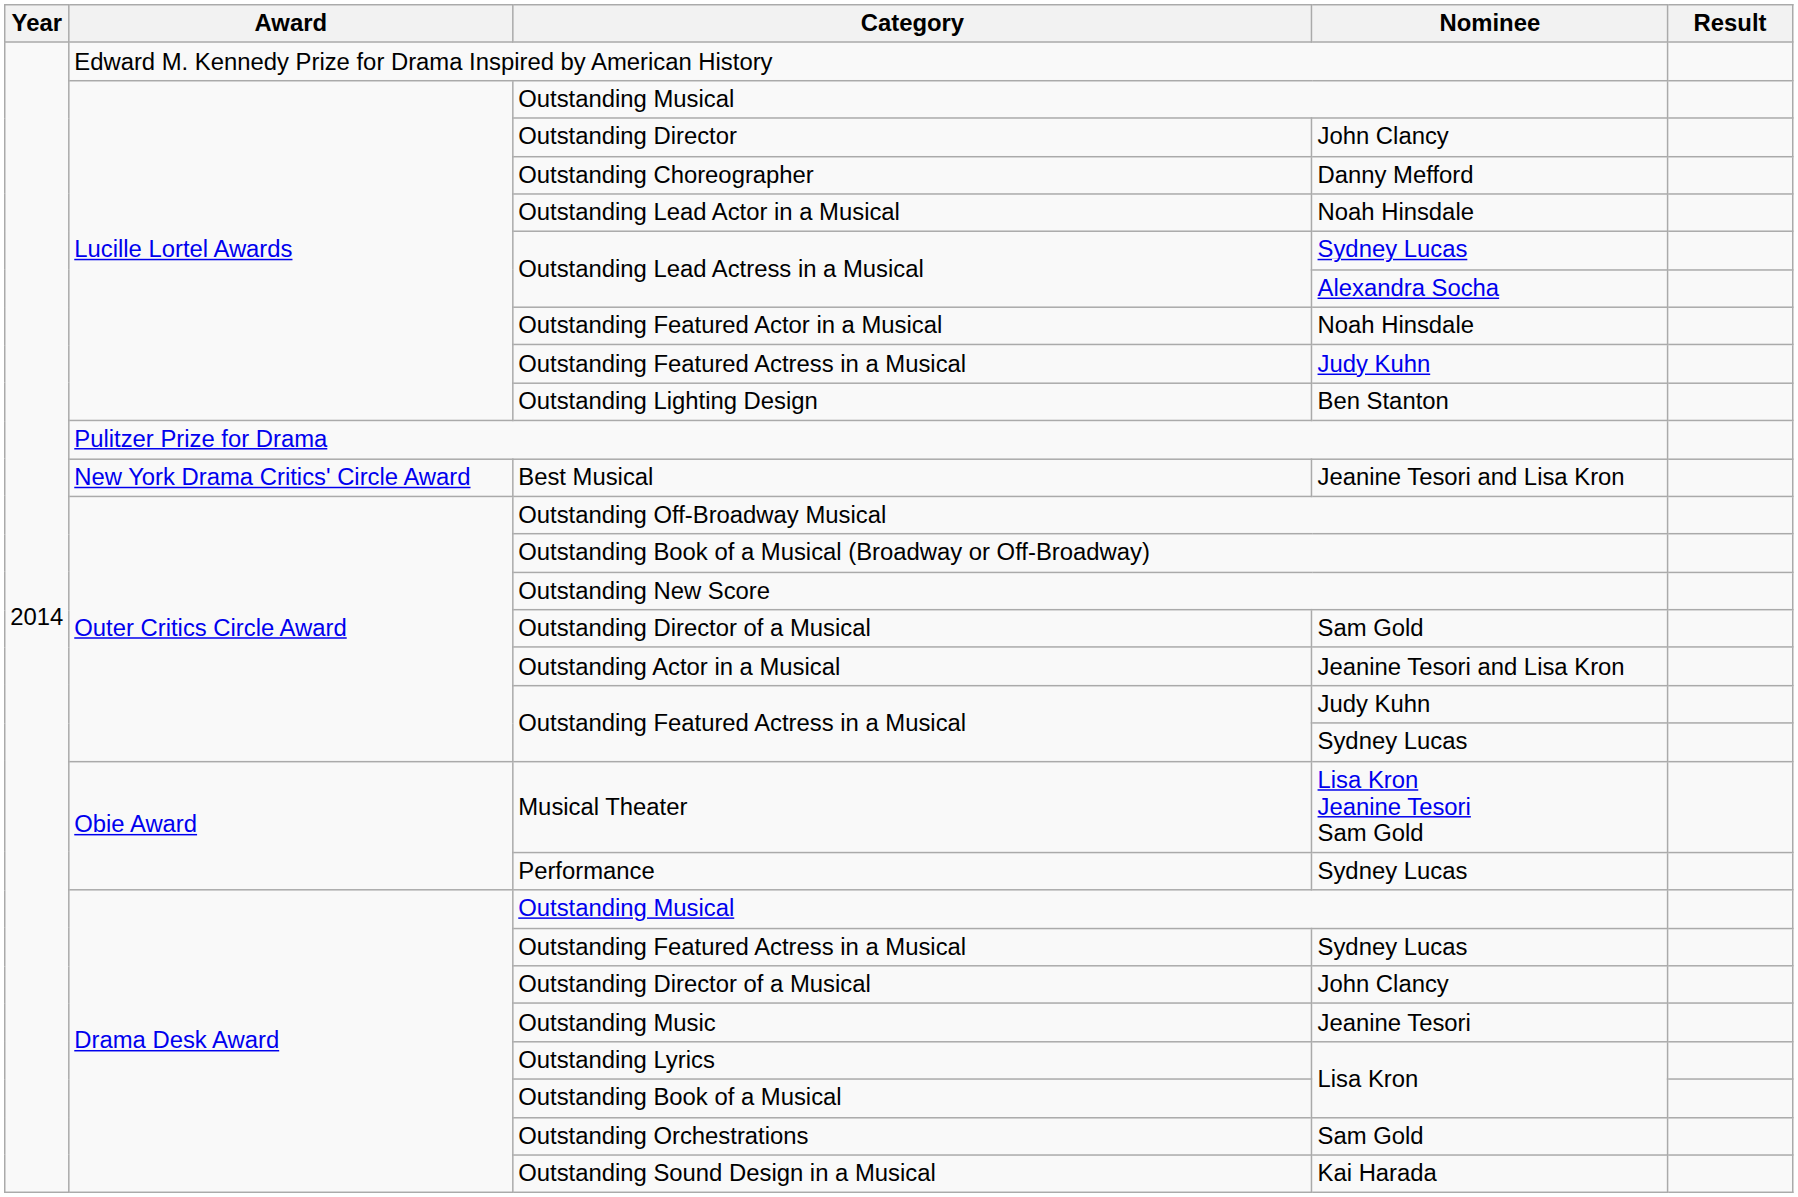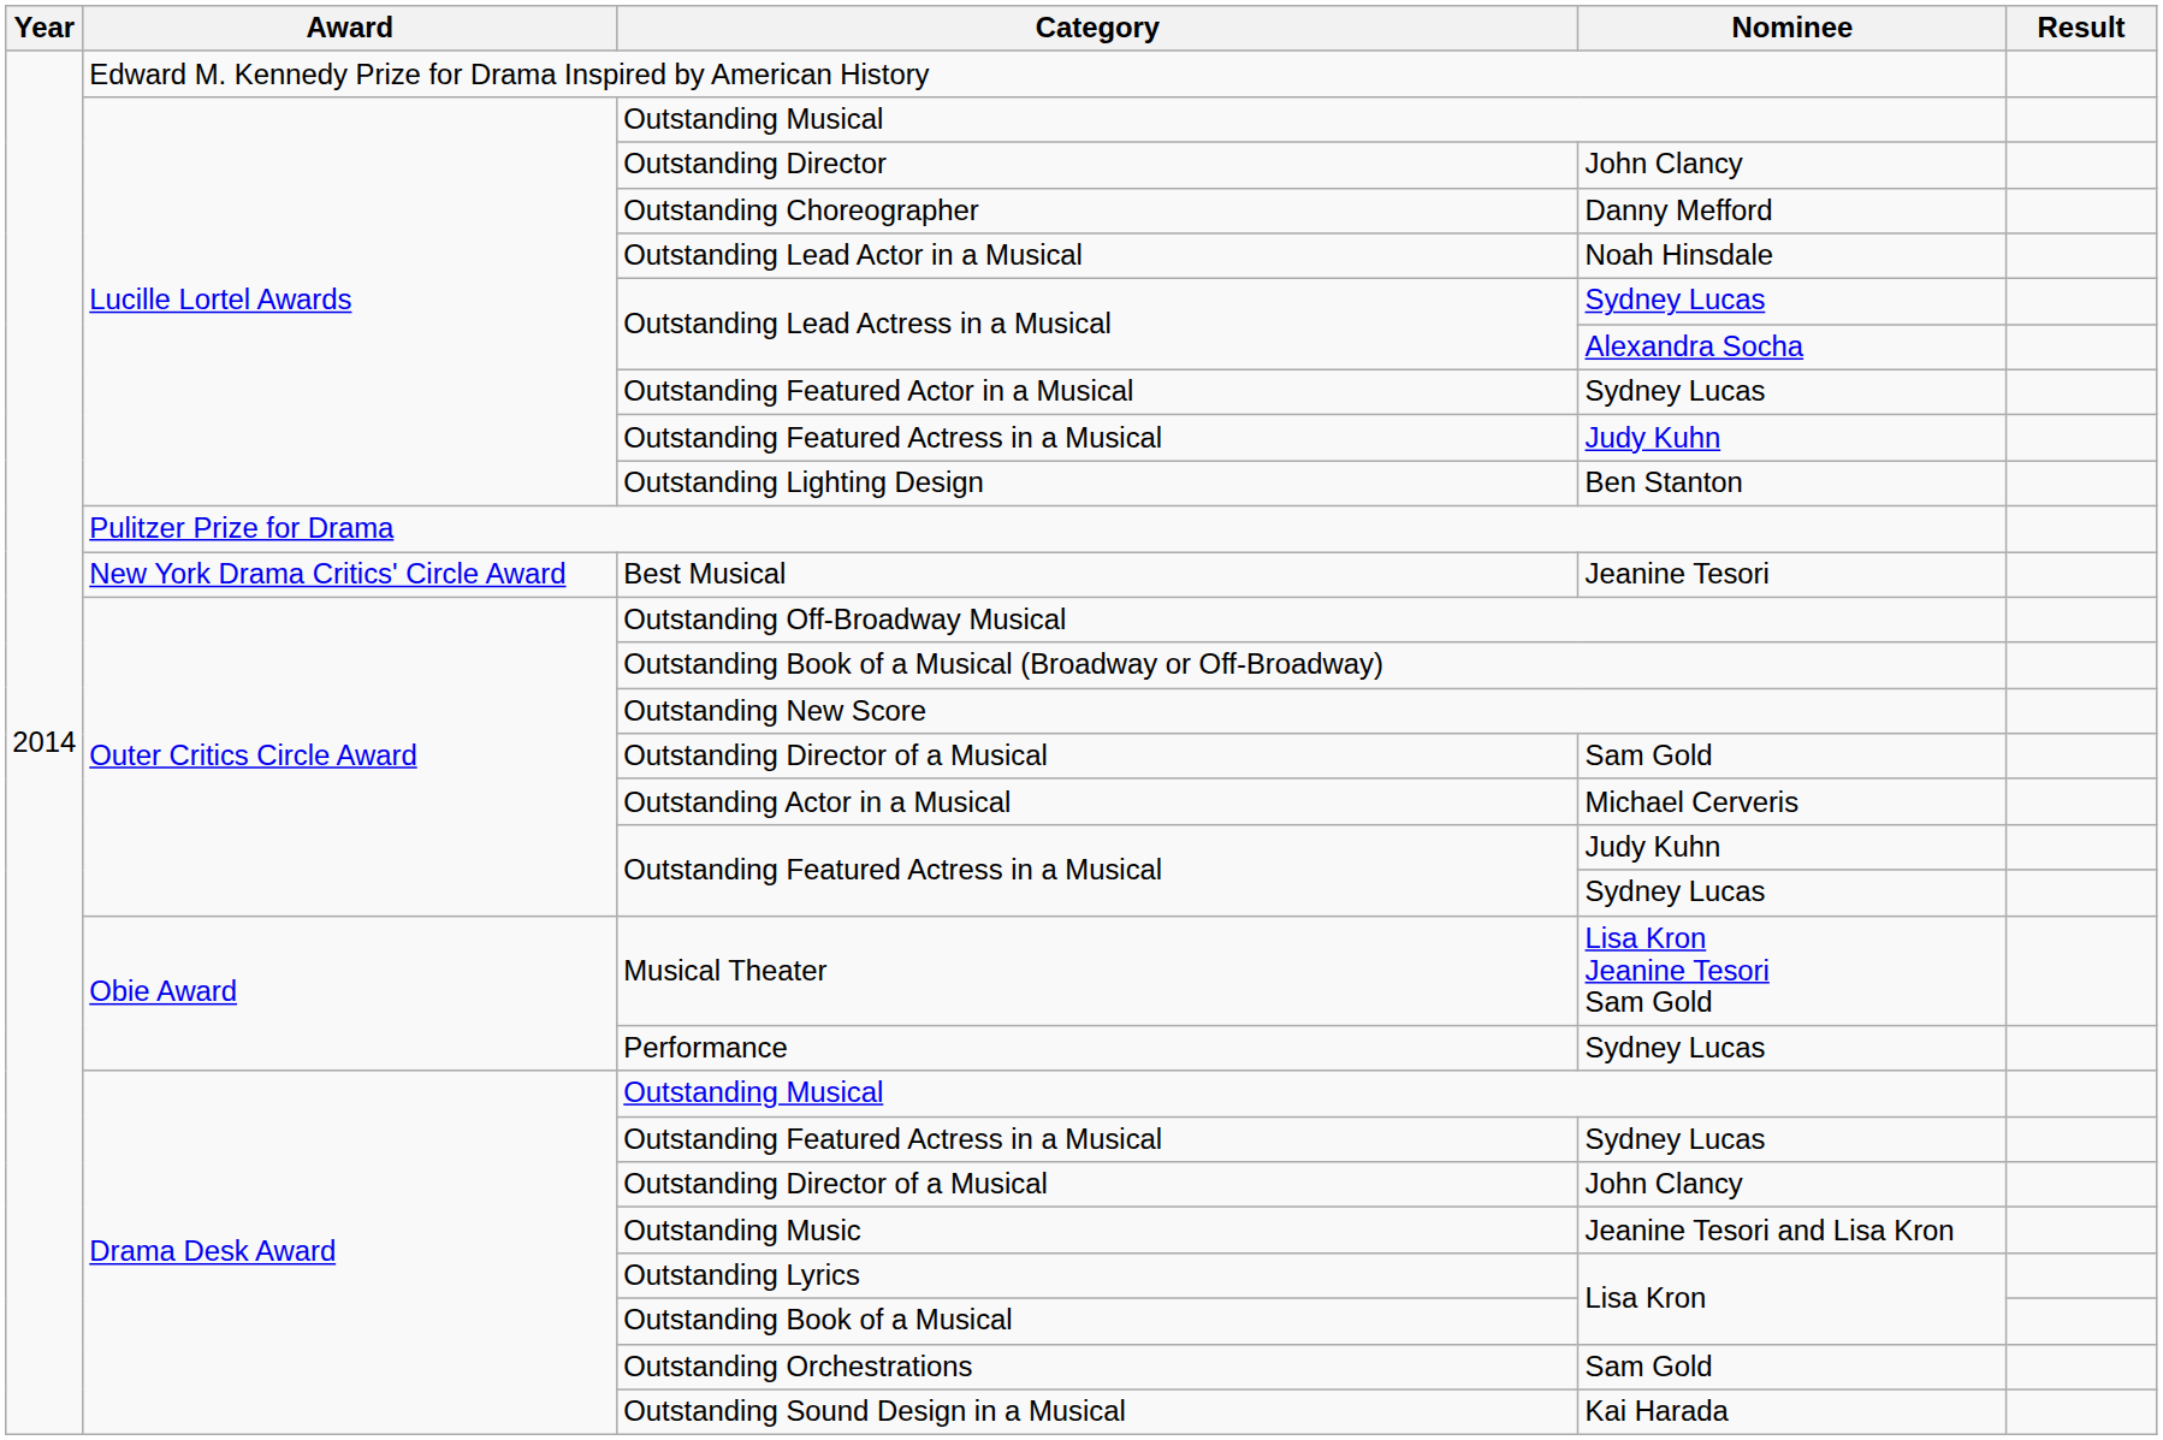 <table class="wikitable" width="95%">
 <tr>
 <th width="3%">Year</th>
 <th width="25%">Award</th>
 <th width="45%">Category</th>
 <th width="20%">Nominee</th>
 <th width="8%">Result</th>
 </tr>
 <tr>
 <td rowspan="33">2014</td>
 <td colspan="3">Edward M. Kennedy Prize for Drama Inspired by American History</td>
 <td></td>
 </tr>
 <tr>
 <td rowspan="9"><a href='#'>Lucille Lortel Awards</a></td>
 <td colspan="2">Outstanding Musical</td>
 <td></td>
 </tr>
 <tr>
 <td>Outstanding Director</td>
 <td>John Clancy</td>
 <td></td>
 </tr>
 <tr>
 <td>Outstanding Choreographer</td>
 <td>Danny Mefford</td>
 <td></td>
 </tr>
 <tr>
 <td>Outstanding Lead Actor in a Musical</td>
 <td>Noah Hinsdale</td>
 <td></td>
 </tr>
 <tr>
 <td rowspan="2">Outstanding Lead Actress in a Musical</td>
 <td><a href='#'>Sydney Lucas</a></td>
 <td></td>
 </tr>
 <tr>
 <td><a href='#'>Alexandra Socha</a></td>
 <td></td>
 </tr>
 <tr>
 <td>Outstanding Featured Actor in a Musical</td>
-<td>Noah Hinsdale</td>
+<td>Sydney Lucas</td>
 <td></td>
 </tr>
 <tr>
 <td>Outstanding Featured Actress in a Musical</td>
 <td><a href='#'>Judy Kuhn</a></td>
 <td></td>
 </tr>
 <tr>
 <td>Outstanding Lighting Design</td>
 <td>Ben Stanton</td>
 <td></td>
 </tr>
 <tr>
 <td colspan="3"><a href='#'>Pulitzer Prize for Drama</a></td>
 <td></td>
 </tr>
 <tr>
 <td><a href='#'>New York Drama Critics' Circle Award</a></td>
 <td>Best Musical</td>
-<td>Jeanine Tesori and Lisa Kron</td>
+<td>Jeanine Tesori</td>
 <td></td>
 </tr>
 <tr>
 <td rowspan="7"><a href='#'>Outer Critics Circle Award</a></td>
 <td colspan="2">Outstanding Off-Broadway Musical</td>
 <td></td>
 </tr>
 <tr>
 <td colspan="2">Outstanding Book of a Musical (Broadway or Off-Broadway)</td>
 <td></td>
 </tr>
 <tr>
 <td colspan="2">Outstanding New Score</td>
 <td></td>
 </tr>
 <tr>
 <td>Outstanding Director of a Musical</td>
 <td>Sam Gold</td>
 <td></td>
 </tr>
 <tr>
 <td>Outstanding Actor in a Musical</td>
-<td>Jeanine Tesori and Lisa Kron</td>
+<td>Michael Cerveris</td>
 <td></td>
 </tr>
 <tr>
 <td rowspan="2">Outstanding Featured Actress in a Musical</td>
 <td>Judy Kuhn</td>
 <td></td>
 </tr>
 <tr>
 <td>Sydney Lucas</td>
 <td></td>
 </tr>
 <tr>
 <td rowspan="2"><a href='#'>Obie Award</a></td>
 <td>Musical Theater</td>
 <td><a href='#'>Lisa Kron</a><br><a href='#'>Jeanine Tesori</a><br>Sam Gold</td>
 <td></td>
 </tr>
 <tr>
 <td>Performance</td>
 <td>Sydney Lucas</td>
 <td></td>
 </tr>
 <tr>
 <td rowspan="8"><a href='#'>Drama Desk Award</a></td>
 <td colspan="2"><a href='#'>Outstanding Musical</a></td>
 <td></td>
 </tr>
 <tr>
 <td>Outstanding Featured Actress in a Musical</td>
 <td>Sydney Lucas</td>
 <td></td>
 </tr>
 <tr>
 <td>Outstanding Director of a Musical</td>
 <td>John Clancy</td>
 <td></td>
 </tr>
 <tr>
 <td>Outstanding Music</td>
-<td>Jeanine Tesori</td>
+<td>Jeanine Tesori and Lisa Kron</td>
 <td></td>
 </tr>
 <tr>
 <td>Outstanding Lyrics</td>
 <td rowspan="2">Lisa Kron</td>
 <td></td>
 </tr>
 <tr>
 <td>Outstanding Book of a Musical</td>
 <td></td>
 </tr>
 <tr>
 <td>Outstanding Orchestrations</td>
 <td>Sam Gold</td>
 <td></td>
 </tr>
 <tr>
 <td>Outstanding Sound Design in a Musical</td>
 <td>Kai Harada</td>
 <td></td>
 </tr>
 </table>
